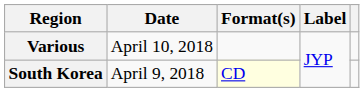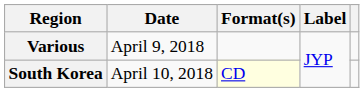 <table class="wikitable plainrowheaders">
 <tr>
 <th>Region</th>
 <th>Date</th>
 <th>Format(s)</th>
 <th>Label</th>
 <th></th>
 </tr>
 <tr>
 <th scope="row">Various</th>
-<td>April 10, 2018</td>
+<td>April 9, 2018</td>
 <td></td>
 <td rowspan="2"><a href='#'>JYP</a></td>
 <td></td>
 </tr>
 <tr>
 <th scope="row">South Korea</th>
-<td>April 9, 2018</td>
+<td>April 10, 2018</td>
 <td style="background: lightyellow;"><a href='#'>CD</a></td>
 <td></td>
 </tr>
 </table>
